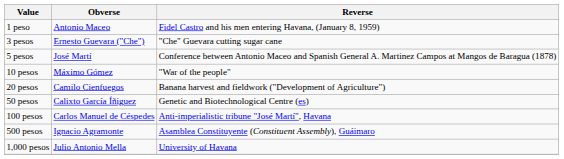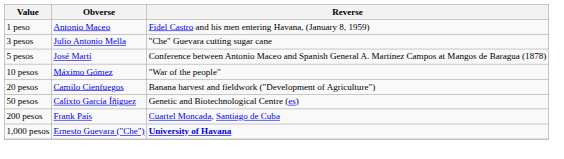 <table class="wikitable" style="font-size: 90%">
 <tr>
 <th>Value</th>
 <th>Obverse</th>
 <th>Reverse</th>
 </tr>
 <tr>
 <td>1 peso</td>
 <td><a href='#'>Antonio Maceo</a></td>
 <td><a href='#'>Fidel Castro</a> and his men entering Havana, (January 8, 1959)</td>
 </tr>
 <tr>
 <td>3 pesos</td>
-<td><a href='#'>Ernesto Guevara ("Che")</a></td>
+<td><a href='#'>Julio Antonio Mella</a></td>
 <td>"Che" Guevara cutting sugar cane</td>
 </tr>
 <tr>
 <td>5 pesos</td>
 <td><a href='#'>José Martí</a></td>
 <td>Conference between Antonio Maceo and Spanish General A. Martinez Campos at Mangos de Baragua (1878)</td>
 </tr>
 <tr>
 <td>10 pesos</td>
 <td><a href='#'>Máximo Gómez</a></td>
 <td>"War of the people"</td>
 </tr>
 <tr>
 <td>20 pesos</td>
 <td><a href='#'>Camilo Cienfuegos</a></td>
 <td>Banana harvest and fieldwork ("Development of Agriculture")</td>
 </tr>
 <tr>
 <td>50 pesos</td>
 <td><a href='#'>Calixto García Íñiguez</a></td>
 <td>Genetic and Biotechnological Centre (<a href='#'>es</a>)</td>
 </tr>
 <tr>
-<td>100 pesos</td>
-<td><a href='#'>Carlos Manuel de Céspedes</a></td>
-<td><a href='#'>Anti-imperialistic tribune "José Martí"</a>, <a href='#'>Havana</a></td>
-</tr>
-<tr>
-<td>500 pesos</td>
-<td><a href='#'>Ignacio Agramonte</a></td>
-<td><a href='#'>Asamblea Constituyente</a> (<em>Constituent Assembly</em>), <a href='#'>Guáimaro</a></td>
+<td>200 pesos</td>
+<td><a href='#'>Frank País</a></td>
+<td><a href='#'>Cuartel Moncada</a>, <a href='#'>Santiago de Cuba</a></td>
 </tr>
 <tr>
 <td>1,000 pesos</td>
-<td><a href='#'>Julio Antonio Mella</a></td>
-<td><a href='#'>University of Havana</a></td>
+<td><a href='#'>Ernesto Guevara ("Che")</a></td>
+<td><strong><a href='#'>University of Havana</a></strong></td>
 </tr>
 <tr>
 </tr>
 </table>
